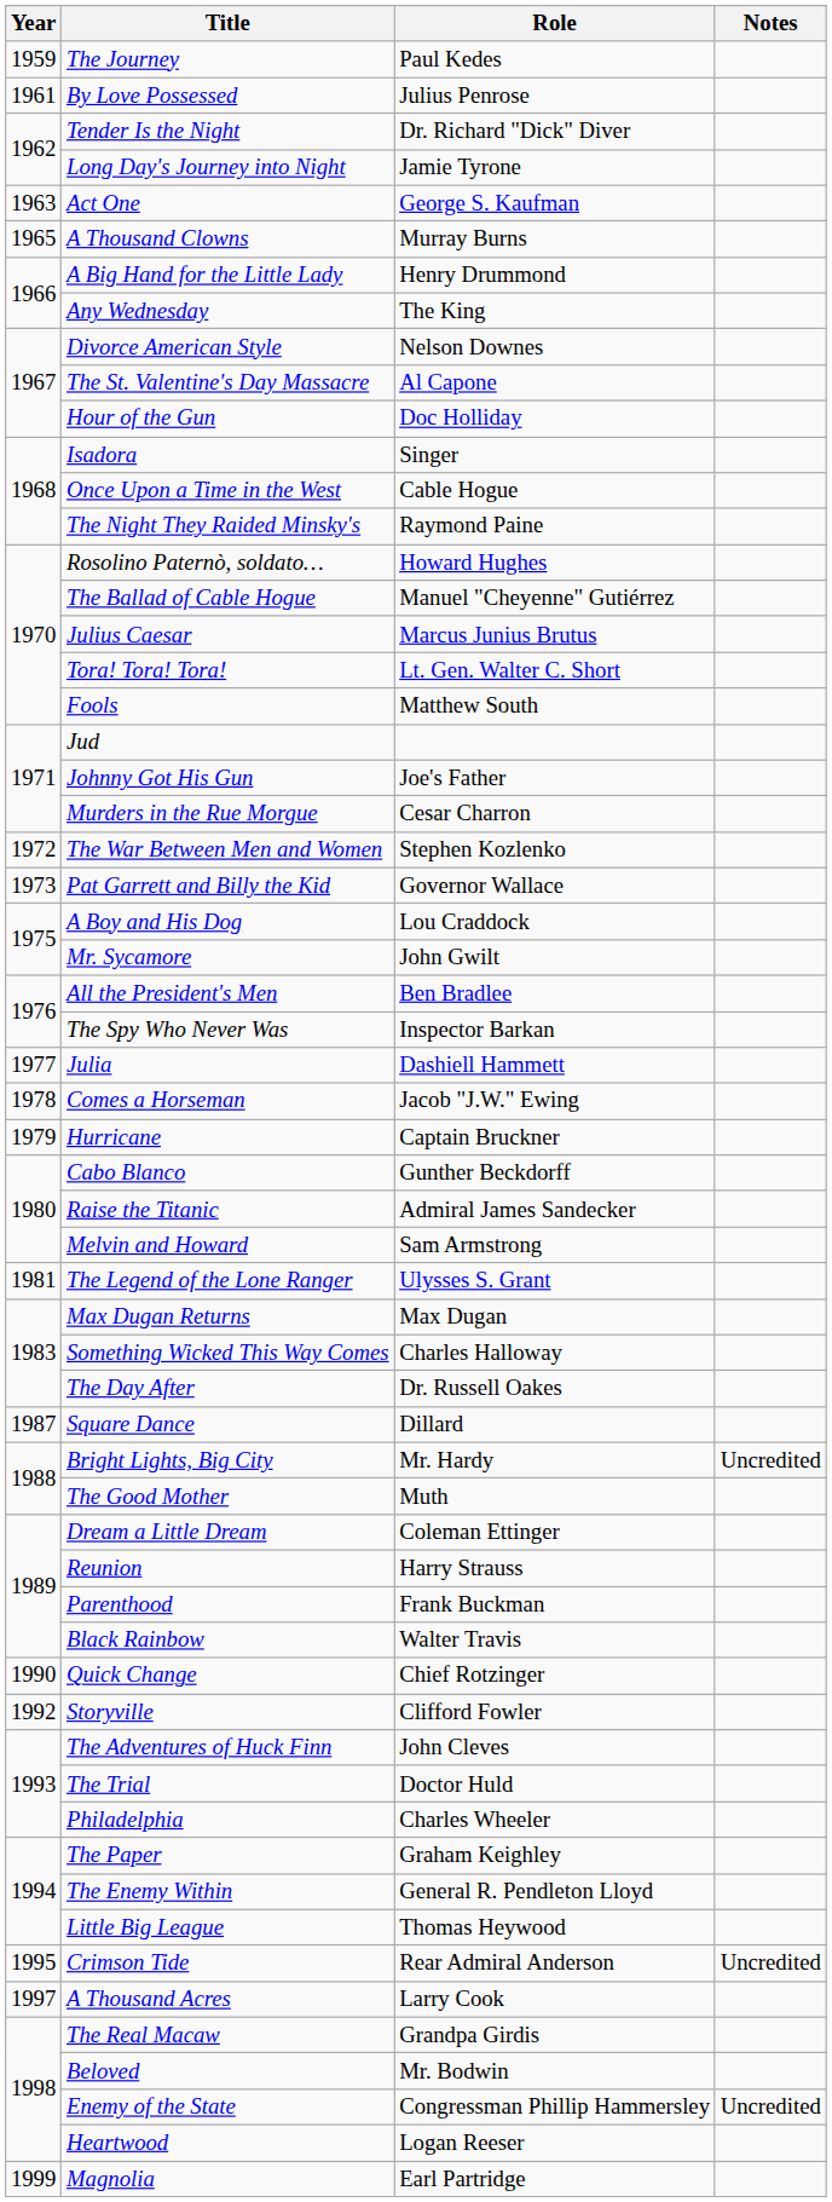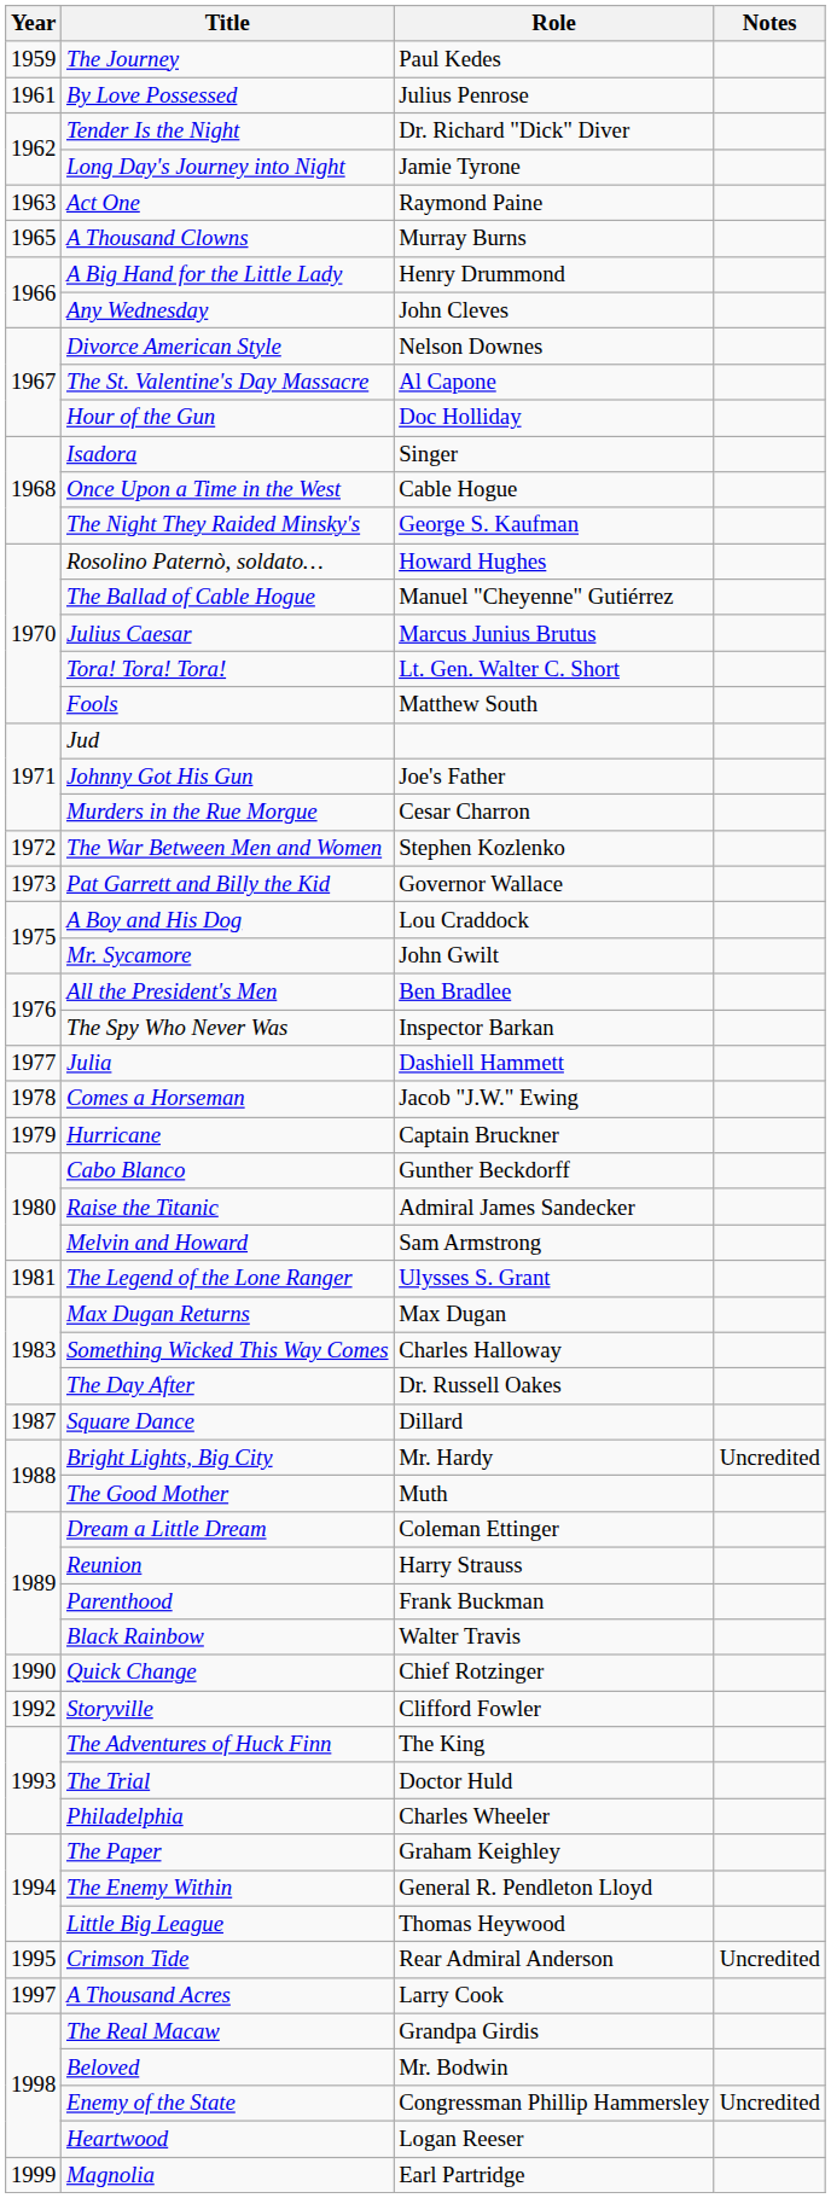 <table class="wikitable sortable">
 <tr>
 <th>Year</th>
 <th>Title</th>
 <th>Role</th>
 <th>Notes</th>
 </tr>
 <tr>
 <td>1959</td>
 <td><em><a href='#'>The Journey</a></em></td>
 <td>Paul Kedes</td>
 <td></td>
 </tr>
 <tr>
 <td>1961</td>
 <td><em><a href='#'>By Love Possessed</a></em></td>
 <td>Julius Penrose</td>
 <td></td>
 </tr>
 <tr>
 <td rowspan="2">1962</td>
 <td><em><a href='#'>Tender Is the Night</a></em></td>
 <td>Dr. Richard "Dick" Diver</td>
 <td></td>
 </tr>
 <tr>
 <td><em><a href='#'>Long Day's Journey into Night</a></em></td>
 <td>Jamie Tyrone</td>
 <td></td>
 </tr>
 <tr>
 <td>1963</td>
 <td><em><a href='#'>Act One</a></em></td>
-<td><a href='#'>George S. Kaufman</a></td>
+<td>Raymond Paine</td>
 <td></td>
 </tr>
 <tr>
 <td>1965</td>
 <td><em><a href='#'>A Thousand Clowns</a></em></td>
 <td>Murray Burns</td>
 <td></td>
 </tr>
 <tr>
 <td rowspan="2">1966</td>
 <td><em><a href='#'>A Big Hand for the Little Lady</a></em></td>
 <td>Henry Drummond</td>
 <td></td>
 </tr>
 <tr>
 <td><em><a href='#'>Any Wednesday</a></em></td>
-<td>The King</td>
+<td>John Cleves</td>
 <td></td>
 </tr>
 <tr>
 <td rowspan="3">1967</td>
 <td><em><a href='#'>Divorce American Style</a></em></td>
 <td>Nelson Downes</td>
 <td></td>
 </tr>
 <tr>
 <td><em><a href='#'>The St. Valentine's Day Massacre</a></em></td>
 <td><a href='#'>Al Capone</a></td>
 <td></td>
 </tr>
 <tr>
 <td><em><a href='#'>Hour of the Gun</a></em></td>
 <td><a href='#'>Doc Holliday</a></td>
 <td></td>
 </tr>
 <tr>
 <td rowspan="3">1968</td>
 <td><em><a href='#'>Isadora</a></em></td>
 <td>Singer</td>
 <td></td>
 </tr>
 <tr>
 <td><em><a href='#'>Once Upon a Time in the West</a></em></td>
 <td>Cable Hogue</td>
 <td></td>
 </tr>
 <tr>
 <td><em><a href='#'>The Night They Raided Minsky's</a></em></td>
-<td>Raymond Paine</td>
+<td><a href='#'>George S. Kaufman</a></td>
 <td></td>
 </tr>
 <tr>
 <td rowspan="5">1970</td>
 <td><em>Rosolino Paternò, soldato…</em></td>
 <td><a href='#'>Howard Hughes</a></td>
 <td></td>
 </tr>
 <tr>
 <td><em><a href='#'>The Ballad of Cable Hogue</a></em></td>
 <td>Manuel "Cheyenne" Gutiérrez</td>
 <td></td>
 </tr>
 <tr>
 <td><em><a href='#'>Julius Caesar</a></em></td>
 <td><a href='#'>Marcus Junius Brutus</a></td>
 <td></td>
 </tr>
 <tr>
 <td><em><a href='#'>Tora! Tora! Tora!</a></em></td>
 <td><a href='#'>Lt. Gen. Walter C. Short</a></td>
 <td></td>
 </tr>
 <tr>
 <td><em><a href='#'>Fools</a></em></td>
 <td>Matthew South</td>
 <td></td>
 </tr>
 <tr>
 <td rowspan="3">1971</td>
 <td><em>Jud</em></td>
 <td></td>
 <td></td>
 </tr>
 <tr>
 <td><em><a href='#'>Johnny Got His Gun</a></em></td>
 <td>Joe's Father</td>
 <td></td>
 </tr>
 <tr>
 <td><em><a href='#'>Murders in the Rue Morgue</a></em></td>
 <td>Cesar Charron</td>
 <td></td>
 </tr>
 <tr>
 <td>1972</td>
 <td><em><a href='#'>The War Between Men and Women</a></em></td>
 <td>Stephen Kozlenko</td>
 <td></td>
 </tr>
 <tr>
 <td>1973</td>
 <td><em><a href='#'>Pat Garrett and Billy the Kid</a></em></td>
 <td>Governor Wallace</td>
 <td></td>
 </tr>
 <tr>
 <td rowspan="2">1975</td>
 <td><em><a href='#'>A Boy and His Dog</a></em></td>
 <td>Lou Craddock</td>
 <td></td>
 </tr>
 <tr>
 <td><em><a href='#'>Mr. Sycamore</a></em></td>
 <td>John Gwilt</td>
 <td></td>
 </tr>
 <tr>
 <td rowspan="2">1976</td>
 <td><em><a href='#'>All the President's Men</a></em></td>
 <td><a href='#'>Ben Bradlee</a></td>
 <td></td>
 </tr>
 <tr>
 <td><em>The Spy Who Never Was</em></td>
 <td>Inspector Barkan</td>
 <td></td>
 </tr>
 <tr>
 <td>1977</td>
 <td><em><a href='#'>Julia</a></em></td>
 <td><a href='#'>Dashiell Hammett</a></td>
 <td></td>
 </tr>
 <tr>
 <td>1978</td>
 <td><em><a href='#'>Comes a Horseman</a></em></td>
 <td>Jacob "J.W." Ewing</td>
 <td></td>
 </tr>
 <tr>
 <td>1979</td>
 <td><em><a href='#'>Hurricane</a></em></td>
 <td>Captain Bruckner</td>
 <td></td>
 </tr>
 <tr>
 <td rowspan="3">1980</td>
 <td><em><a href='#'>Cabo Blanco</a></em></td>
 <td>Gunther Beckdorff</td>
 <td></td>
 </tr>
 <tr>
 <td><em><a href='#'>Raise the Titanic</a></em></td>
 <td>Admiral James Sandecker</td>
 <td></td>
 </tr>
 <tr>
 <td><em><a href='#'>Melvin and Howard</a></em></td>
 <td>Sam Armstrong</td>
 <td></td>
 </tr>
 <tr>
 <td>1981</td>
 <td><em><a href='#'>The Legend of the Lone Ranger</a></em></td>
 <td><a href='#'>Ulysses S. Grant</a></td>
 <td></td>
 </tr>
 <tr>
 <td rowspan="3">1983</td>
 <td><em><a href='#'>Max Dugan Returns</a></em></td>
 <td>Max Dugan</td>
 <td></td>
 </tr>
 <tr>
 <td><em><a href='#'>Something Wicked This Way Comes</a></em></td>
 <td>Charles Halloway</td>
 <td></td>
 </tr>
 <tr>
 <td><em><a href='#'>The Day After</a></em></td>
 <td>Dr. Russell Oakes</td>
 <td></td>
 </tr>
 <tr>
 <td>1987</td>
 <td><em><a href='#'>Square Dance</a></em></td>
 <td>Dillard</td>
 <td></td>
 </tr>
 <tr>
 <td rowspan="2">1988</td>
 <td><em><a href='#'>Bright Lights, Big City</a></em></td>
 <td>Mr. Hardy</td>
 <td>Uncredited</td>
 </tr>
 <tr>
 <td><em><a href='#'>The Good Mother</a></em></td>
 <td>Muth</td>
 <td></td>
 </tr>
 <tr>
 <td rowspan="4">1989</td>
 <td><em><a href='#'>Dream a Little Dream</a></em></td>
 <td>Coleman Ettinger</td>
 <td></td>
 </tr>
 <tr>
 <td><em><a href='#'>Reunion</a></em></td>
 <td>Harry Strauss</td>
 <td></td>
 </tr>
 <tr>
 <td><em><a href='#'>Parenthood</a></em></td>
 <td>Frank Buckman</td>
 <td></td>
 </tr>
 <tr>
 <td><em><a href='#'>Black Rainbow</a></em></td>
 <td>Walter Travis</td>
 <td></td>
 </tr>
 <tr>
 <td>1990</td>
 <td><em><a href='#'>Quick Change</a></em></td>
 <td>Chief Rotzinger</td>
 <td></td>
 </tr>
 <tr>
 <td>1992</td>
 <td><em><a href='#'>Storyville</a></em></td>
 <td>Clifford Fowler</td>
 <td></td>
 </tr>
 <tr>
 <td rowspan="3">1993</td>
 <td><em><a href='#'>The Adventures of Huck Finn</a></em></td>
-<td>John Cleves</td>
+<td>The King</td>
 <td></td>
 </tr>
 <tr>
 <td><em><a href='#'>The Trial</a></em></td>
 <td>Doctor Huld</td>
 <td></td>
 </tr>
 <tr>
 <td><em><a href='#'>Philadelphia</a></em></td>
 <td>Charles Wheeler</td>
 <td></td>
 </tr>
 <tr>
 <td rowspan="3">1994</td>
 <td><em><a href='#'>The Paper</a></em></td>
 <td>Graham Keighley</td>
 <td></td>
 </tr>
 <tr>
 <td><em><a href='#'>The Enemy Within</a></em></td>
 <td>General R. Pendleton Lloyd</td>
 <td></td>
 </tr>
 <tr>
 <td><em><a href='#'>Little Big League</a></em></td>
 <td>Thomas Heywood</td>
 <td></td>
 </tr>
 <tr>
 <td>1995</td>
 <td><em><a href='#'>Crimson Tide</a></em></td>
 <td>Rear Admiral Anderson</td>
 <td>Uncredited</td>
 </tr>
 <tr>
 <td>1997</td>
 <td><em><a href='#'>A Thousand Acres</a></em></td>
 <td>Larry Cook</td>
 <td></td>
 </tr>
 <tr>
 <td rowspan="4">1998</td>
 <td><em><a href='#'>The Real Macaw</a></em></td>
 <td>Grandpa Girdis</td>
 <td></td>
 </tr>
 <tr>
 <td><em><a href='#'>Beloved</a></em></td>
 <td>Mr. Bodwin</td>
 <td></td>
 </tr>
 <tr>
 <td><em><a href='#'>Enemy of the State</a></em></td>
 <td>Congressman Phillip Hammersley</td>
 <td>Uncredited</td>
 </tr>
 <tr>
 <td><em><a href='#'>Heartwood</a></em></td>
 <td>Logan Reeser</td>
 <td></td>
 </tr>
 <tr>
 <td>1999</td>
 <td><em><a href='#'>Magnolia</a></em></td>
 <td>Earl Partridge</td>
 <td></td>
 </tr>
 <tr>
 </tr>
 </table>
